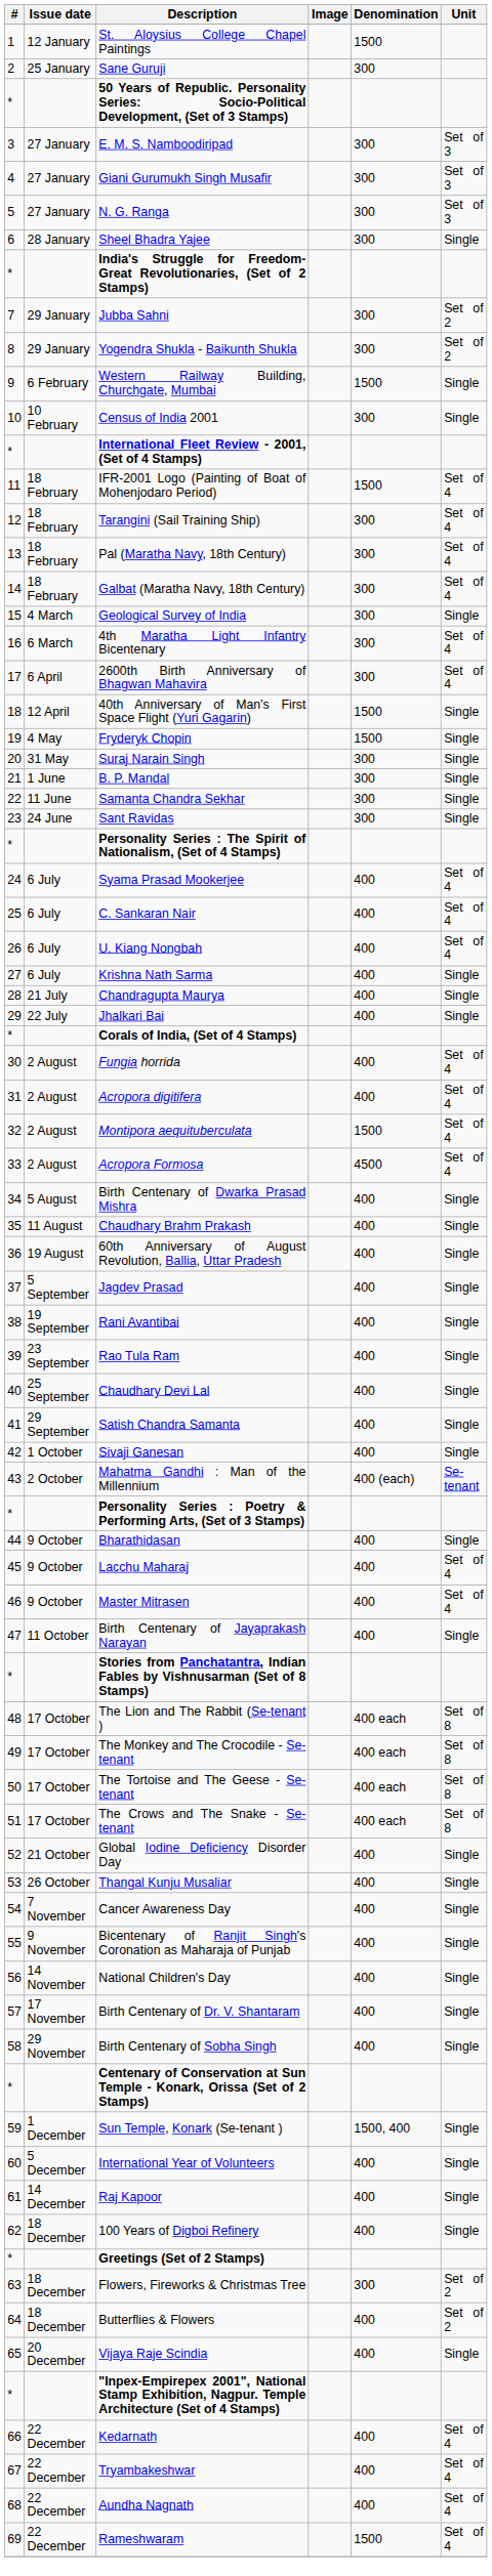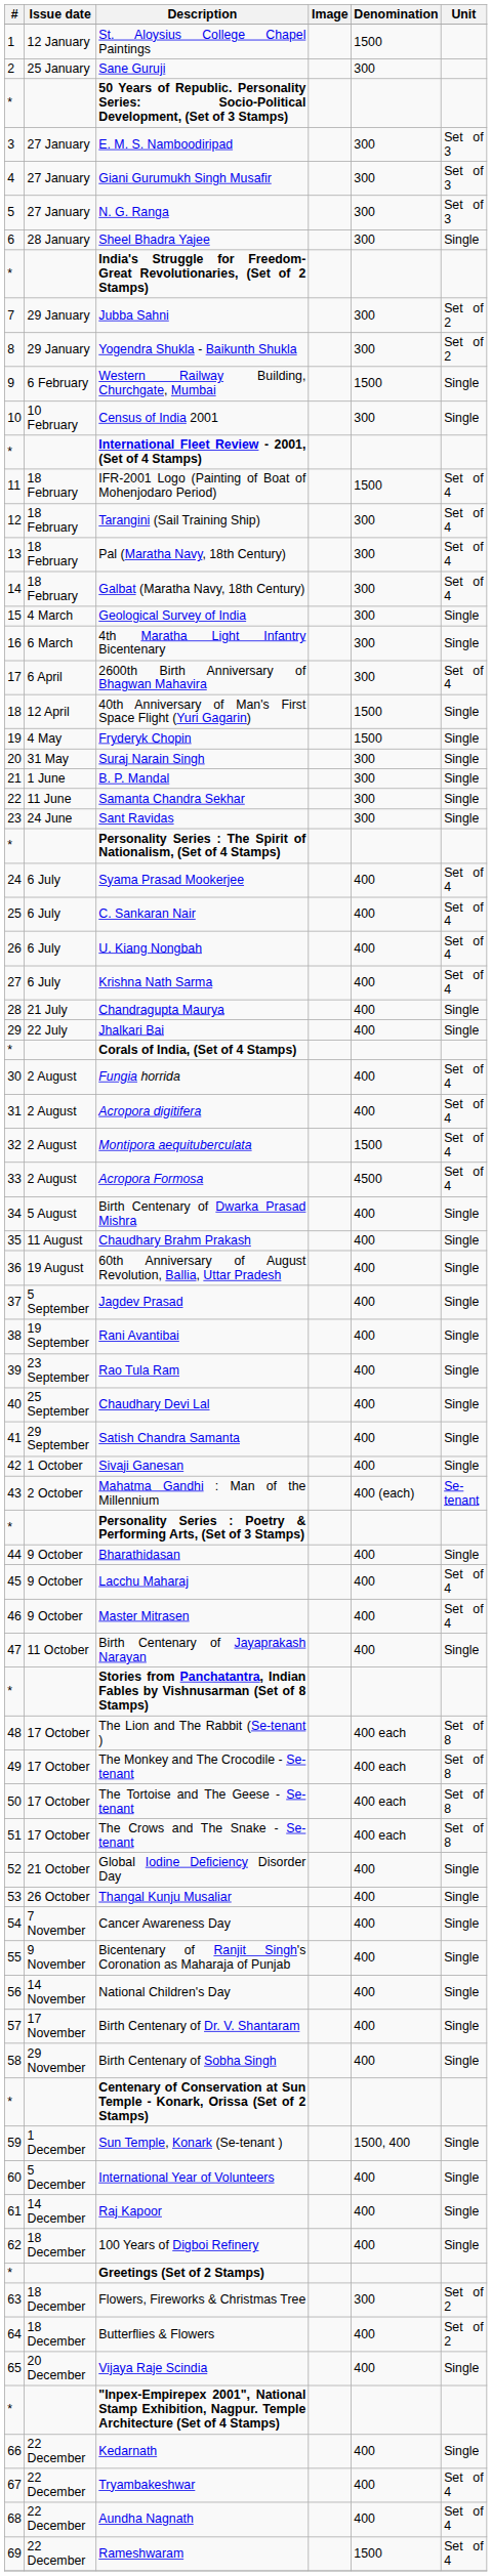 <table class="wikitable" style="text-align:justify" width="98%">
 <tr>
 <th>#</th>
 <th>Issue date</th>
 <th>Description</th>
 <th>Image</th>
 <th>Denomination</th>
 <th>Unit</th>
 </tr>
 <tr>
 </tr>
 <tr>
 <td>1</td>
 <td>12 January</td>
 <td><a href='#'>St. Aloysius College Chapel</a> Paintings</td>
 <td></td>
 <td>1500</td>
 <td></td>
 </tr>
 <tr>
 <td>2</td>
 <td>25 January</td>
 <td><a href='#'>Sane Guruji</a></td>
 <td></td>
 <td>300</td>
 <td></td>
 </tr>
 <tr>
 <td>*</td>
 <td></td>
 <td><strong>50 Years of Republic. Personality Series: Socio-Political Development, (Set of 3 Stamps)</strong></td>
 <td></td>
 <td></td>
 </tr>
 <tr>
 <td>3</td>
 <td>27 January</td>
 <td><a href='#'>E. M. S. Namboodiripad</a></td>
 <td></td>
 <td>300</td>
 <td>Set of 3</td>
 </tr>
 <tr>
 <td>4</td>
 <td>27 January</td>
 <td><a href='#'>Giani Gurumukh Singh Musafir</a></td>
 <td></td>
 <td>300</td>
 <td>Set of 3</td>
 </tr>
 <tr>
 <td>5</td>
 <td>27 January</td>
 <td><a href='#'>N. G. Ranga</a></td>
 <td></td>
 <td>300</td>
 <td>Set of 3</td>
 </tr>
 <tr>
 <td>6</td>
 <td>28 January</td>
 <td><a href='#'>Sheel Bhadra Yajee</a></td>
 <td></td>
 <td>300</td>
 <td>Single</td>
 </tr>
 <tr>
 <td>*</td>
 <td></td>
 <td><strong>India's Struggle for Freedom-Great Revolutionaries, (Set of 2 Stamps)</strong></td>
 <td></td>
 <td></td>
 </tr>
 <tr>
 <td>7</td>
 <td>29 January</td>
 <td><a href='#'>Jubba Sahni</a></td>
 <td></td>
 <td>300</td>
 <td>Set of 2</td>
 </tr>
 <tr>
 <td>8</td>
 <td>29 January</td>
 <td><a href='#'>Yogendra Shukla</a> - <a href='#'>Baikunth Shukla</a></td>
 <td></td>
 <td>300</td>
 <td>Set of 2</td>
 </tr>
 <tr>
 <td>9</td>
 <td>6 February</td>
 <td><a href='#'>Western Railway</a> Building, <a href='#'>Churchgate</a>, <a href='#'>Mumbai</a></td>
 <td></td>
 <td>1500</td>
 <td>Single</td>
 </tr>
 <tr>
 <td>10</td>
 <td>10 February</td>
 <td><a href='#'>Census of India</a> 2001</td>
 <td></td>
 <td>300</td>
 <td>Single</td>
 </tr>
 <tr>
 <td>*</td>
 <td></td>
 <td><strong><a href='#'>International Fleet Review</a> - 2001, (Set of 4 Stamps)</strong></td>
 <td></td>
 <td></td>
 </tr>
 <tr>
 <td>11</td>
 <td>18 February</td>
 <td>IFR-2001 Logo (Painting of Boat of Mohenjodaro Period)</td>
 <td></td>
 <td>1500</td>
 <td>Set of 4</td>
 </tr>
 <tr>
 <td>12</td>
 <td>18 February</td>
 <td><a href='#'>Tarangini</a> (Sail Training Ship)</td>
 <td></td>
 <td>300</td>
 <td>Set of 4</td>
 </tr>
 <tr>
 <td>13</td>
 <td>18 February</td>
 <td>Pal (<a href='#'>Maratha Navy</a>, 18th Century)</td>
 <td></td>
 <td>300</td>
 <td>Set of 4</td>
 </tr>
 <tr>
 <td>14</td>
 <td>18 February</td>
 <td><a href='#'>Galbat</a> (Maratha Navy, 18th Century)</td>
 <td></td>
 <td>300</td>
 <td>Set of 4</td>
 </tr>
 <tr>
 <td>15</td>
 <td>4 March</td>
 <td><a href='#'>Geological Survey of India</a></td>
 <td></td>
 <td>300</td>
 <td>Single</td>
 </tr>
 <tr>
 <td>16</td>
 <td>6 March</td>
 <td>4th <a href='#'>Maratha Light Infantry</a> Bicentenary</td>
 <td></td>
 <td>300</td>
-<td>Set of 4</td>
+<td>Single</td>
 </tr>
 <tr>
 <td>17</td>
 <td>6 April</td>
 <td>2600th Birth Anniversary of <a href='#'>Bhagwan Mahavira</a></td>
 <td></td>
 <td>300</td>
 <td>Set of 4</td>
 </tr>
 <tr>
 <td>18</td>
 <td>12 April</td>
 <td>40th Anniversary of Man's First Space Flight (<a href='#'>Yuri Gagarin</a>)</td>
 <td></td>
 <td>1500</td>
 <td>Single</td>
 </tr>
 <tr>
 <td>19</td>
 <td>4 May</td>
 <td><a href='#'>Fryderyk Chopin</a></td>
 <td></td>
 <td>1500</td>
 <td>Single</td>
 </tr>
 <tr>
 <td>20</td>
 <td>31 May</td>
 <td><a href='#'>Suraj Narain Singh</a></td>
 <td></td>
 <td>300</td>
 <td>Single</td>
 </tr>
 <tr>
 <td>21</td>
 <td>1 June</td>
 <td><a href='#'>B. P. Mandal</a></td>
 <td></td>
 <td>300</td>
 <td>Single</td>
 </tr>
 <tr>
 <td>22</td>
 <td>11 June</td>
 <td><a href='#'>Samanta Chandra Sekhar</a></td>
 <td></td>
 <td>300</td>
 <td>Single</td>
 </tr>
 <tr>
 <td>23</td>
 <td>24 June</td>
 <td><a href='#'>Sant Ravidas</a></td>
 <td></td>
 <td>300</td>
 <td>Single</td>
 </tr>
 <tr>
 <td>*</td>
 <td></td>
 <td><strong>Personality Series : The Spirit of Nationalism, (Set of 4 Stamps)</strong></td>
 <td></td>
 <td></td>
 </tr>
 <tr>
 <td>24</td>
 <td>6 July</td>
 <td><a href='#'>Syama Prasad Mookerjee</a></td>
 <td></td>
 <td>400</td>
 <td>Set of 4</td>
 </tr>
 <tr>
 <td>25</td>
 <td>6 July</td>
 <td><a href='#'>C. Sankaran Nair</a></td>
 <td></td>
 <td>400</td>
 <td>Set of 4</td>
 </tr>
 <tr>
 <td>26</td>
 <td>6 July</td>
 <td><a href='#'>U. Kiang Nongbah</a></td>
 <td></td>
 <td>400</td>
 <td>Set of 4</td>
 </tr>
 <tr>
 <td>27</td>
 <td>6 July</td>
 <td><a href='#'>Krishna Nath Sarma</a></td>
 <td></td>
 <td>400</td>
-<td>Single</td>
+<td>Set of 4</td>
 </tr>
 <tr>
 <td>28</td>
 <td>21 July</td>
 <td><a href='#'>Chandragupta Maurya</a></td>
 <td></td>
 <td>400</td>
 <td>Single</td>
 </tr>
 <tr>
 <td>29</td>
 <td>22 July</td>
 <td><a href='#'>Jhalkari Bai</a></td>
 <td></td>
 <td>400</td>
 <td>Single</td>
 </tr>
 <tr>
 <td>*</td>
 <td></td>
 <td><strong>Corals of India, (Set of 4 Stamps)</strong></td>
 <td></td>
 <td></td>
 </tr>
 <tr>
 <td>30</td>
 <td>2 August</td>
 <td><em><a href='#'>Fungia</a> horrida</em></td>
 <td></td>
 <td>400</td>
 <td>Set of 4</td>
 </tr>
 <tr>
 <td>31</td>
 <td>2 August</td>
 <td><em><a href='#'>Acropora digitifera</a></em></td>
 <td></td>
 <td>400</td>
 <td>Set of 4</td>
 </tr>
 <tr>
 <td>32</td>
 <td>2 August</td>
 <td><em><a href='#'>Montipora aequituberculata</a></em></td>
 <td></td>
 <td>1500</td>
 <td>Set of 4</td>
 </tr>
 <tr>
 <td>33</td>
 <td>2 August</td>
 <td><em><a href='#'>Acropora Formosa</a></em></td>
 <td></td>
 <td>4500</td>
 <td>Set of 4</td>
 </tr>
 <tr>
 <td>34</td>
 <td>5 August</td>
 <td>Birth Centenary of <a href='#'>Dwarka Prasad Mishra</a></td>
 <td></td>
 <td>400</td>
 <td>Single</td>
 </tr>
 <tr>
 <td>35</td>
 <td>11 August</td>
 <td><a href='#'>Chaudhary Brahm Prakash</a></td>
 <td></td>
 <td>400</td>
 <td>Single</td>
 </tr>
 <tr>
 <td>36</td>
 <td>19 August</td>
 <td>60th Anniversary of August Revolution, <a href='#'>Ballia</a>, <a href='#'>Uttar Pradesh</a></td>
 <td></td>
 <td>400</td>
 <td>Single</td>
 </tr>
 <tr>
 <td>37</td>
 <td>5 September</td>
 <td><a href='#'>Jagdev Prasad</a></td>
 <td></td>
 <td>400</td>
 <td>Single</td>
 </tr>
 <tr>
 <td>38</td>
 <td>19 September</td>
 <td><a href='#'>Rani Avantibai</a></td>
 <td></td>
 <td>400</td>
 <td>Single</td>
 </tr>
 <tr>
 <td>39</td>
 <td>23 September</td>
 <td><a href='#'>Rao Tula Ram</a></td>
 <td></td>
 <td>400</td>
 <td>Single</td>
 </tr>
 <tr>
 <td>40</td>
 <td>25 September</td>
 <td><a href='#'>Chaudhary Devi Lal</a></td>
 <td></td>
 <td>400</td>
 <td>Single</td>
 </tr>
 <tr>
 <td>41</td>
 <td>29 September</td>
 <td><a href='#'>Satish Chandra Samanta</a></td>
 <td></td>
 <td>400</td>
 <td>Single</td>
 </tr>
 <tr>
 <td>42</td>
 <td>1 October</td>
 <td><a href='#'>Sivaji Ganesan</a></td>
 <td></td>
 <td>400</td>
 <td>Single</td>
 </tr>
 <tr>
 <td>43</td>
 <td>2 October</td>
 <td><a href='#'>Mahatma Gandhi</a> : Man of the Millennium</td>
 <td></td>
 <td>400 (each)</td>
 <td><a href='#'>Se-tenant</a></td>
 </tr>
 <tr>
 <td>*</td>
 <td></td>
 <td><strong>Personality Series : Poetry & Performing Arts, (Set of 3 Stamps)</strong></td>
 <td></td>
 <td></td>
 </tr>
 <tr>
 <td>44</td>
 <td>9 October</td>
 <td><a href='#'>Bharathidasan</a></td>
 <td></td>
 <td>400</td>
 <td>Single</td>
 </tr>
 <tr>
 <td>45</td>
 <td>9 October</td>
 <td><a href='#'>Lacchu Maharaj</a></td>
 <td></td>
 <td>400</td>
 <td>Set of 4</td>
 </tr>
 <tr>
 <td>46</td>
 <td>9 October</td>
 <td><a href='#'>Master Mitrasen</a></td>
 <td></td>
 <td>400</td>
 <td>Set of 4</td>
 </tr>
 <tr>
 <td>47</td>
 <td>11 October</td>
 <td>Birth Centenary of <a href='#'>Jayaprakash Narayan</a></td>
 <td></td>
 <td>400</td>
 <td>Single</td>
 </tr>
 <tr>
 <td>*</td>
 <td></td>
 <td><strong>Stories from <a href='#'>Panchatantra</a>, Indian Fables by Vishnusarman (Set of 8 Stamps)</strong></td>
 <td></td>
 <td></td>
 </tr>
 <tr>
 <td>48</td>
 <td>17 October</td>
 <td>The Lion and The Rabbit (<a href='#'>Se-tenant</a> )</td>
 <td></td>
 <td>400 each</td>
 <td>Set of 8</td>
 </tr>
 <tr>
 <td>49</td>
 <td>17 October</td>
 <td>The Monkey and The Crocodile - <a href='#'>Se-tenant</a></td>
 <td></td>
 <td>400 each</td>
 <td>Set of 8</td>
 </tr>
 <tr>
 <td>50</td>
 <td>17 October</td>
 <td>The Tortoise and The Geese - <a href='#'>Se-tenant</a></td>
 <td></td>
 <td>400 each</td>
 <td>Set of 8</td>
 </tr>
 <tr>
 <td>51</td>
 <td>17 October</td>
 <td>The Crows and The Snake - <a href='#'>Se-tenant</a></td>
 <td></td>
 <td>400 each</td>
 <td>Set of 8</td>
 </tr>
 <tr>
 <td>52</td>
 <td>21 October</td>
 <td>Global <a href='#'>Iodine Deficiency</a> Disorder Day</td>
 <td></td>
 <td>400</td>
 <td>Single</td>
 </tr>
 <tr>
 <td>53</td>
 <td>26 October</td>
 <td><a href='#'>Thangal Kunju Musaliar</a></td>
 <td></td>
 <td>400</td>
 <td>Single</td>
 </tr>
 <tr>
 <td>54</td>
 <td>7 November</td>
 <td>Cancer Awareness Day</td>
 <td></td>
 <td>400</td>
 <td>Single</td>
 </tr>
 <tr>
 <td>55</td>
 <td>9 November</td>
 <td>Bicentenary of <a href='#'>Ranjit Singh</a>'s Coronation as Maharaja of Punjab</td>
 <td></td>
 <td>400</td>
 <td>Single</td>
 </tr>
 <tr>
 <td>56</td>
 <td>14 November</td>
 <td>National Children's Day</td>
 <td></td>
 <td>400</td>
 <td>Single</td>
 </tr>
 <tr>
 <td>57</td>
 <td>17 November</td>
 <td>Birth Centenary of <a href='#'>Dr. V. Shantaram</a></td>
 <td></td>
 <td>400</td>
 <td>Single</td>
 </tr>
 <tr>
 <td>58</td>
 <td>29 November</td>
 <td>Birth Centenary of <a href='#'>Sobha Singh</a></td>
 <td></td>
 <td>400</td>
 <td>Single</td>
 </tr>
 <tr>
 <td>*</td>
 <td></td>
 <td><strong>Centenary of Conservation at Sun Temple - Konark, Orissa (Set of 2 Stamps)</strong></td>
 <td></td>
 <td></td>
 </tr>
 <tr>
 <td>59</td>
 <td>1 December</td>
 <td><a href='#'>Sun Temple</a>, <a href='#'>Konark</a> (Se-tenant )</td>
 <td></td>
 <td>1500, 400</td>
 <td>Single</td>
 </tr>
 <tr>
 <td>60</td>
 <td>5 December</td>
 <td><a href='#'>International Year of Volunteers</a></td>
 <td></td>
 <td>400</td>
 <td>Single</td>
 </tr>
 <tr>
 <td>61</td>
 <td>14 December</td>
 <td><a href='#'>Raj Kapoor</a></td>
 <td></td>
 <td>400</td>
 <td>Single</td>
 </tr>
 <tr>
 <td>62</td>
 <td>18 December</td>
 <td>100 Years of <a href='#'>Digboi Refinery</a></td>
 <td></td>
 <td>400</td>
 <td>Single</td>
 </tr>
 <tr>
 <td>*</td>
 <td></td>
 <td><strong>Greetings (Set of 2 Stamps)</strong></td>
 <td></td>
 <td></td>
 </tr>
 <tr>
 <td>63</td>
 <td>18 December</td>
 <td>Flowers, Fireworks & Christmas Tree</td>
 <td></td>
 <td>300</td>
 <td>Set of 2</td>
 </tr>
 <tr>
 <td>64</td>
 <td>18 December</td>
 <td>Butterflies & Flowers</td>
 <td></td>
 <td>400</td>
 <td>Set of 2</td>
 </tr>
 <tr>
 <td>65</td>
 <td>20 December</td>
 <td><a href='#'>Vijaya Raje Scindia</a></td>
 <td></td>
 <td>400</td>
 <td>Single</td>
 </tr>
 <tr>
 <td>*</td>
 <td></td>
 <td><strong>"Inpex-Empirepex 2001", National Stamp Exhibition, Nagpur. Temple Architecture (Set of 4 Stamps)</strong></td>
 <td></td>
 <td></td>
 </tr>
 <tr>
 <td>66</td>
 <td>22 December</td>
 <td><a href='#'>Kedarnath</a></td>
 <td></td>
 <td>400</td>
-<td>Set of 4</td>
+<td>Single</td>
 </tr>
 <tr>
 <td>67</td>
 <td>22 December</td>
 <td><a href='#'>Tryambakeshwar</a></td>
 <td></td>
 <td>400</td>
 <td>Set of 4</td>
 </tr>
 <tr>
 <td>68</td>
 <td>22 December</td>
 <td><a href='#'>Aundha Nagnath</a></td>
 <td></td>
 <td>400</td>
 <td>Set of 4</td>
 </tr>
 <tr>
 <td>69</td>
 <td>22 December</td>
 <td><a href='#'>Rameshwaram</a></td>
 <td></td>
 <td>1500</td>
 <td>Set of 4</td>
 </tr>
 <tr>
 </tr>
 </table>
